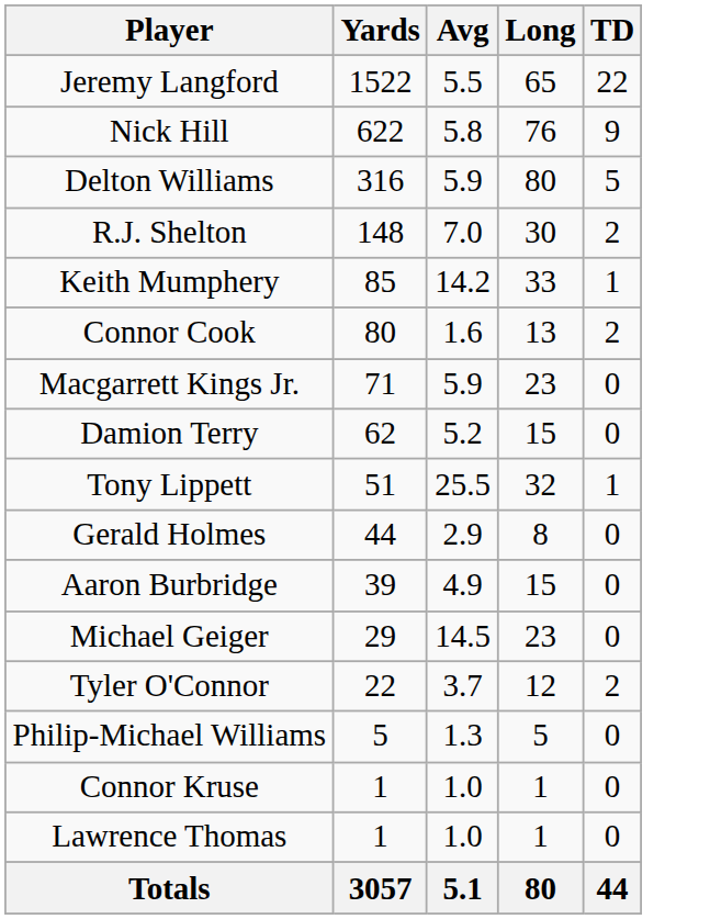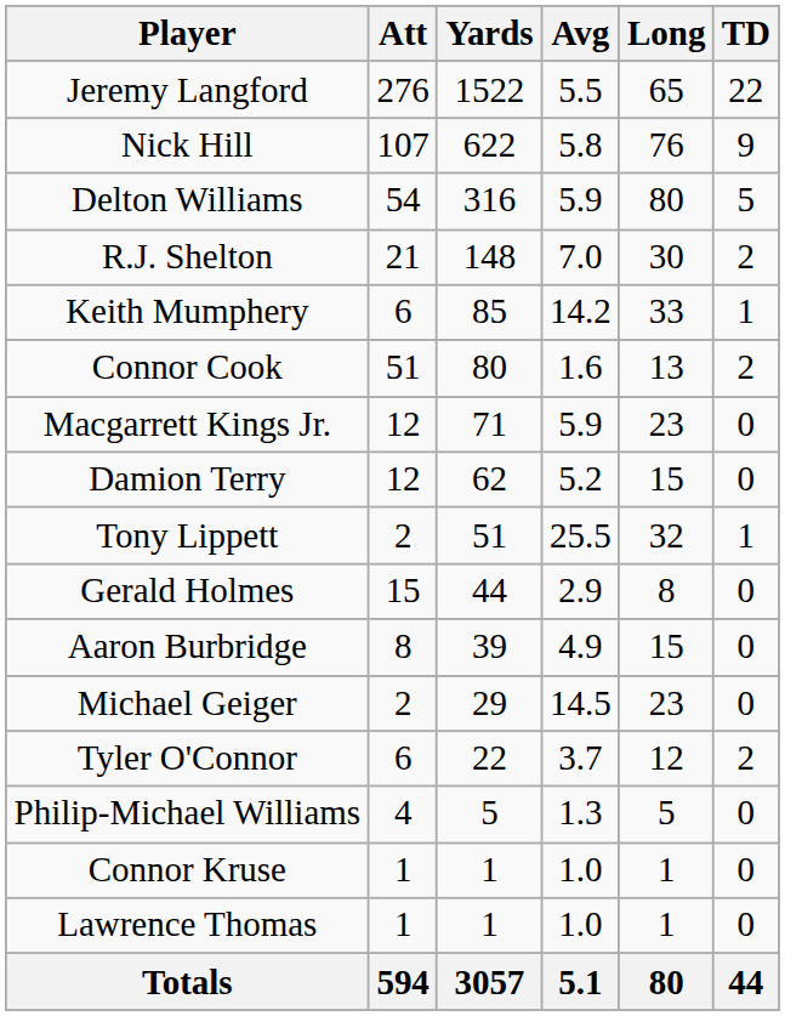 <table class=wikitable style="text-align:center;">
 <tr>
 <th>Player</th>
+<th>Att</th>
 <th>Yards</th>
 <th>Avg</th>
 <th>Long</th>
 <th>TD</th>
 </tr>
 <tr>
 <td>Jeremy Langford</td>
+<td>276</td>
 <td>1522</td>
 <td>5.5</td>
 <td>65</td>
 <td>22</td>
 </tr>
 <tr>
 <td>Nick Hill</td>
+<td>107</td>
 <td>622</td>
 <td>5.8</td>
 <td>76</td>
 <td>9</td>
 </tr>
 <tr>
 <td>Delton Williams</td>
+<td>54</td>
 <td>316</td>
 <td>5.9</td>
 <td>80</td>
 <td>5</td>
 </tr>
 <tr>
 <td>R.J. Shelton</td>
+<td>21</td>
 <td>148</td>
 <td>7.0</td>
 <td>30</td>
 <td>2</td>
 </tr>
 <tr>
 <td>Keith Mumphery</td>
+<td>6</td>
 <td>85</td>
 <td>14.2</td>
 <td>33</td>
 <td>1</td>
 </tr>
 <tr>
 <td>Connor Cook</td>
+<td>51</td>
 <td>80</td>
 <td>1.6</td>
 <td>13</td>
 <td>2</td>
 </tr>
 <tr>
 <td>Macgarrett Kings Jr.</td>
+<td>12</td>
 <td>71</td>
 <td>5.9</td>
 <td>23</td>
 <td>0</td>
 </tr>
 <tr>
 <td>Damion Terry</td>
+<td>12</td>
 <td>62</td>
 <td>5.2</td>
 <td>15</td>
 <td>0</td>
 </tr>
 <tr>
 <td>Tony Lippett</td>
+<td>2</td>
 <td>51</td>
 <td>25.5</td>
 <td>32</td>
 <td>1</td>
 </tr>
 <tr>
 <td>Gerald Holmes</td>
+<td>15</td>
 <td>44</td>
 <td>2.9</td>
 <td>8</td>
 <td>0</td>
 </tr>
 <tr>
 <td>Aaron Burbridge</td>
+<td>8</td>
 <td>39</td>
 <td>4.9</td>
 <td>15</td>
 <td>0</td>
 </tr>
 <tr>
 <td>Michael Geiger</td>
+<td>2</td>
 <td>29</td>
 <td>14.5</td>
 <td>23</td>
 <td>0</td>
 </tr>
 <tr>
 <td>Tyler O'Connor</td>
+<td>6</td>
 <td>22</td>
 <td>3.7</td>
 <td>12</td>
 <td>2</td>
 </tr>
 <tr>
 <td>Philip-Michael Williams</td>
+<td>4</td>
 <td>5</td>
 <td>1.3</td>
 <td>5</td>
 <td>0</td>
 </tr>
 <tr>
 <td>Connor Kruse</td>
 <td>1</td>
+<td>1</td>
 <td>1.0</td>
 <td>1</td>
 <td>0</td>
 </tr>
 <tr>
 <td>Lawrence Thomas</td>
 <td>1</td>
+<td>1</td>
 <td>1.0</td>
 <td>1</td>
 <td>0</td>
 </tr>
 <tr>
 <th>Totals</th>
+<th>594</th>
 <th>3057</th>
 <th>5.1</th>
 <th>80</th>
 <th>44</th>
 </tr>
 </table>
